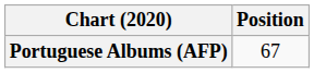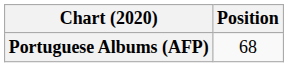 <table class="wikitable sortable plainrowheaders">
 <tr>
 <th>Chart (2020)</th>
 <th>Position</th>
 </tr>
 <tr>
 <th scope="row">Portuguese Albums (AFP)</th>
-<td style="text-align:center;">67</td>
+<td style="text-align:center;">68</td>
 </tr>
 </table>
